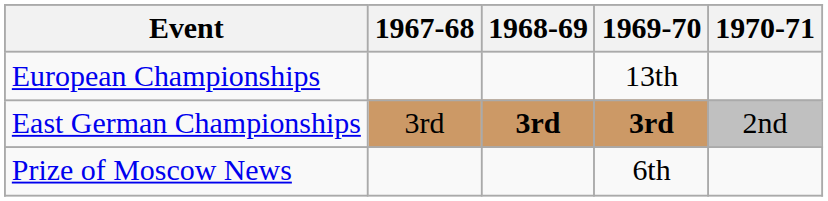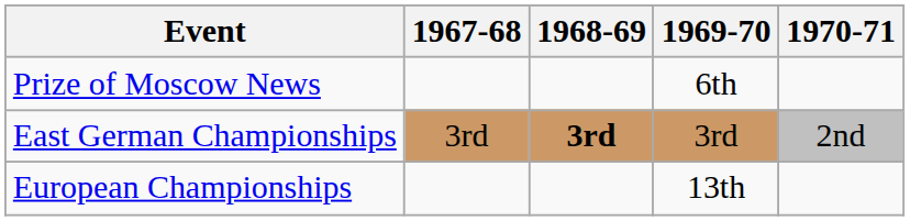 <table class="wikitable">
 <tr>
 <th>Event</th>
 <th>1967-68</th>
 <th>1968-69</th>
 <th>1969-70</th>
 <th>1970-71</th>
 </tr>
 <tr>
+<td><a href='#'>Prize of Moscow News</a></td>
+<td></td>
+<td></td>
+<td align="center">6th</td>
+<td></td>
+</tr>
+<tr>
+<td><a href='#'>East German Championships</a></td>
+<td align="center" bgcolor="cc9966">3rd</td>
+<td align="center" bgcolor="cc9966"><strong>3rd</strong></td>
+<td align="center" bgcolor="cc9966">3rd</td>
+<td align="center" bgcolor="silver">2nd</td>
+</tr>
+<tr>
 <td><a href='#'>European Championships</a></td>
 <td></td>
 <td></td>
 <td align="center">13th</td>
 <td></td>
 </tr>
-<tr>
-<td><a href='#'>East German Championships</a></td>
-<td align="center" bgcolor="cc9966">3rd</td>
-<td align="center" bgcolor="cc9966"><strong>3rd</strong></td>
-<td align="center" bgcolor="cc9966"><strong>3rd</strong></td>
-<td align="center" bgcolor="silver">2nd</td>
-</tr>
-<tr>
-<td><a href='#'>Prize of Moscow News</a></td>
-<td></td>
-<td></td>
-<td align="center">6th</td>
-<td></td>
-</tr>
 </table>
